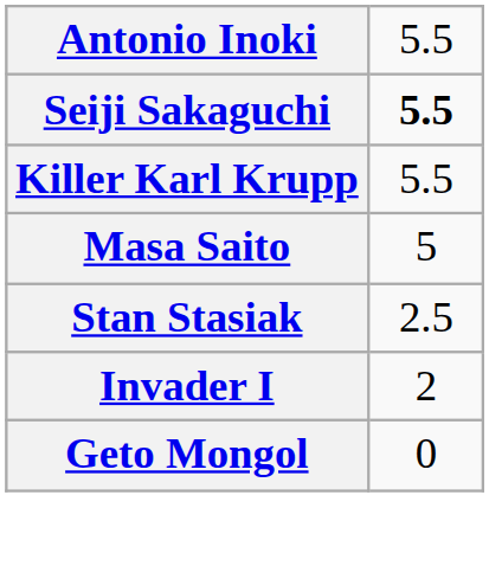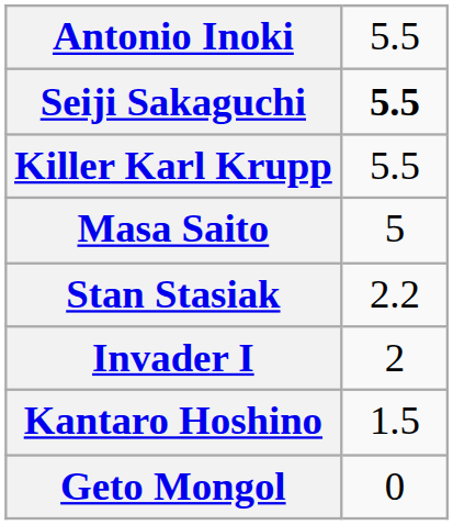 <table class="wikitable" style="margin: 1em auto 1em auto;text-align:center">
 <tr>
 <th><a href='#'>Antonio Inoki</a></th>
 <td style="width:35px">5.5</td>
 </tr>
 <tr>
 <th><a href='#'>Seiji Sakaguchi</a></th>
 <td><strong>5.5</strong></td>
 </tr>
 <tr>
 <th><a href='#'>Killer Karl Krupp</a></th>
 <td>5.5</td>
 </tr>
 <tr>
 <th><a href='#'>Masa Saito</a></th>
 <td>5</td>
 </tr>
 <tr>
 <th><a href='#'>Stan Stasiak</a></th>
-<td>2.5</td>
+<td>2.2</td>
 </tr>
 <tr>
 <th><a href='#'>Invader I</a></th>
 <td>2</td>
 </tr>
 <tr>
+<th><a href='#'>Kantaro Hoshino</a></th>
+<td>1.5</td>
+</tr>
+<tr>
 <th><a href='#'>Geto Mongol</a></th>
 <td>0</td>
 </tr>
 </table>
